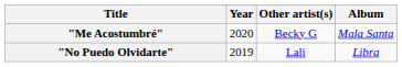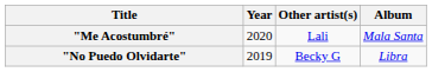 <table class="wikitable plainrowheaders" style="text-align:center;">
 <tr>
 <th scope="col" style="width:18em;">Title</th>
 <th scope="col">Year</th>
 <th scope="col">Other artist(s)</th>
 <th scope="col">Album</th>
 </tr>
 <tr>
 <th scope="row">"Me Acostumbré"</th>
 <td>2020</td>
-<td><a href='#'>Becky G</a></td>
+<td><a href='#'>Lali</a></td>
 <td><em><a href='#'>Mala Santa</a></em></td>
 </tr>
 <tr>
 <th scope="row">"No Puedo Olvidarte"</th>
 <td>2019</td>
-<td><a href='#'>Lali</a></td>
+<td><a href='#'>Becky G</a></td>
 <td><em><a href='#'>Libra</a></em></td>
 </tr>
 </table>
